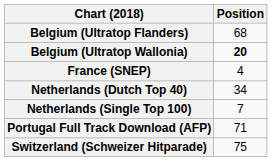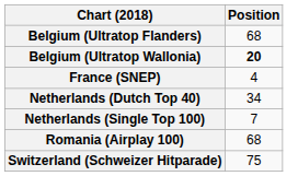 <table class="wikitable sortable plainrowheaders" style="text-align:center">
 <tr>
 <th scope="col">Chart (2018)</th>
 <th scope="col">Position</th>
 </tr>
 <tr>
 <th scope="row">Belgium (Ultratop Flanders)</th>
 <td>68</td>
 </tr>
 <tr>
 <th scope="row">Belgium (Ultratop Wallonia)</th>
 <td><strong>20</strong></td>
 </tr>
 <tr>
 <th scope="row">France (SNEP)</th>
 <td>4</td>
 </tr>
 <tr>
 <th scope="row">Netherlands (Dutch Top 40)</th>
 <td>34</td>
 </tr>
 <tr>
 <th scope="row">Netherlands (Single Top 100)</th>
 <td>7</td>
 </tr>
 <tr>
-<th scope="row">Portugal Full Track Download (AFP)</th>
-<td>71</td>
+<th scope="row">Romania (Airplay 100)</th>
+<td>68</td>
 </tr>
 <tr>
 <th scope="row">Switzerland (Schweizer Hitparade)</th>
 <td>75</td>
 </tr>
 </table>
